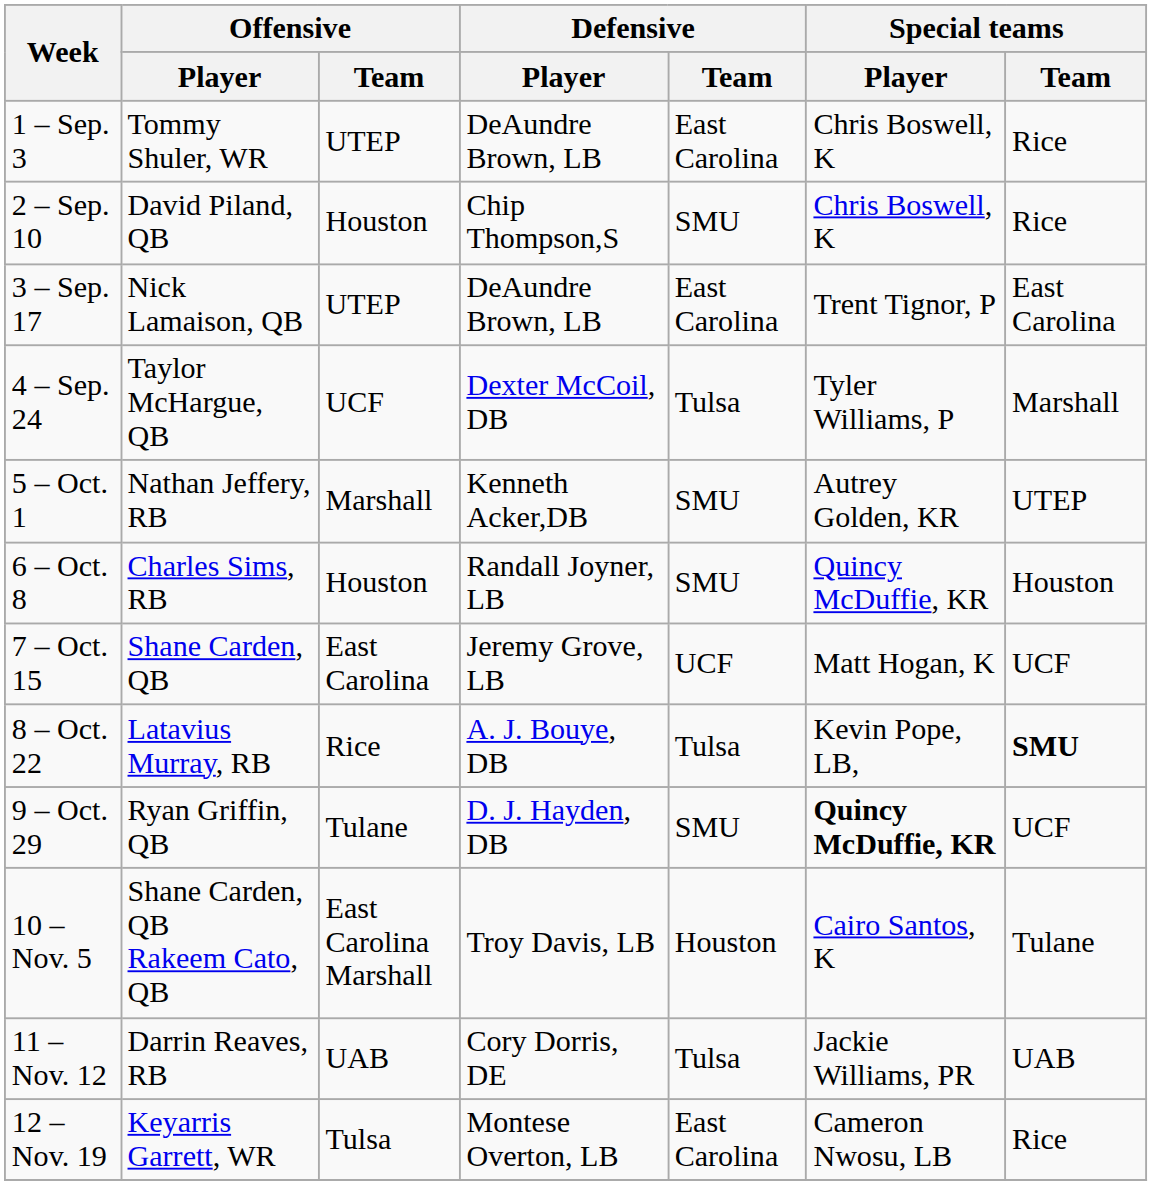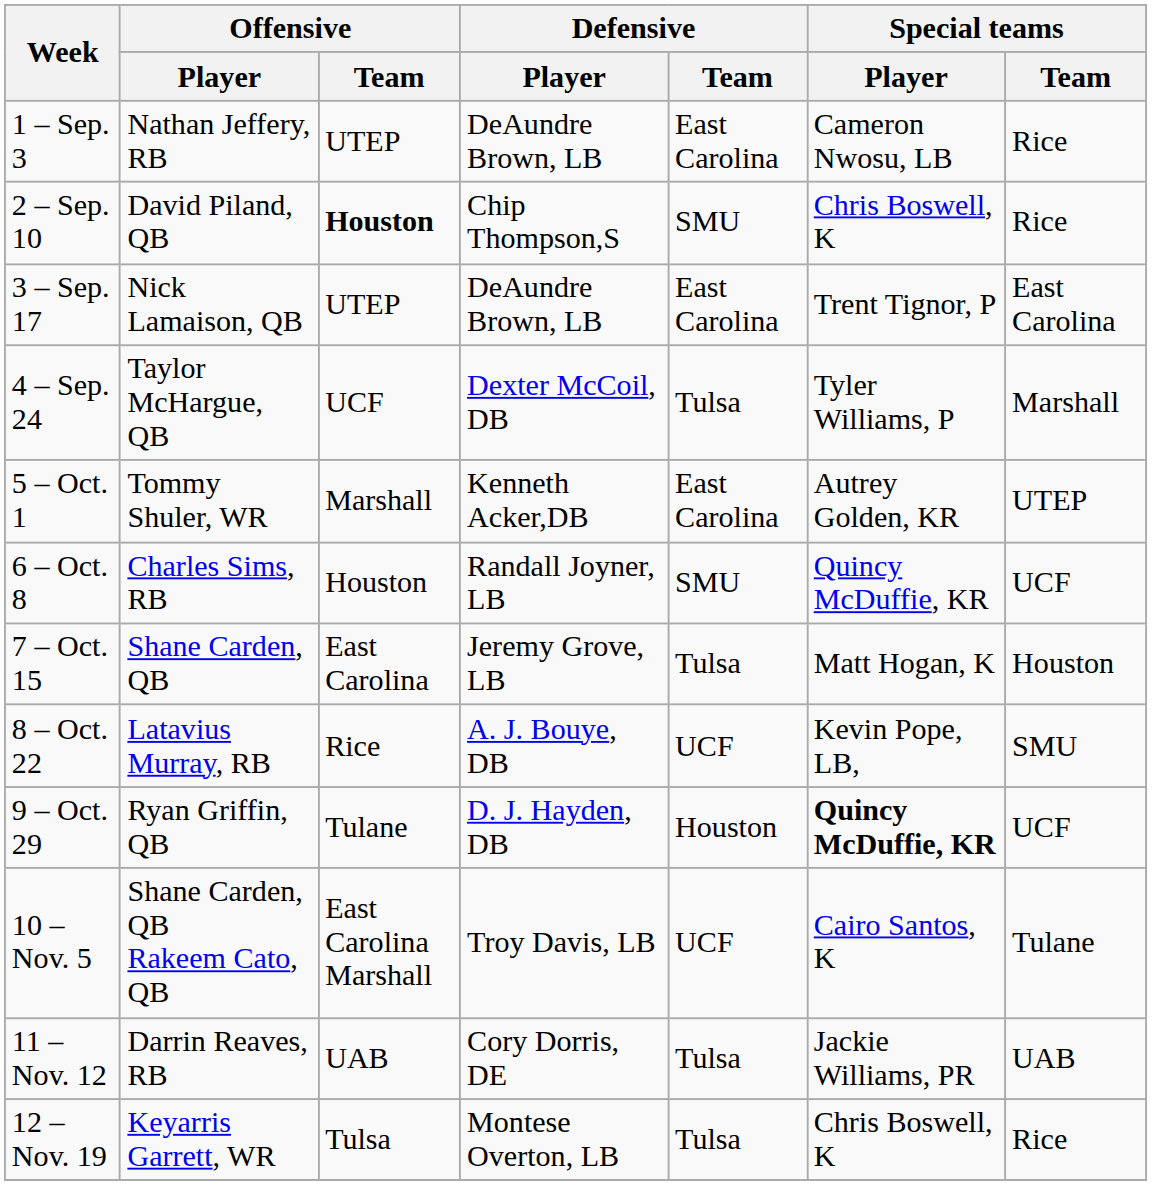 <table class="wikitable" border="1">
 <tr>
 <th rowspan="2">Week</th>
 <th colspan="2">Offensive</th>
 <th colspan="2">Defensive</th>
 <th colspan="2">Special teams</th>
 </tr>
 <tr>
 <th>Player</th>
 <th>Team</th>
 <th>Player</th>
 <th>Team</th>
 <th>Player</th>
 <th>Team</th>
 </tr>
 <tr>
 <td>1 – Sep. 3</td>
-<td>Tommy Shuler, WR</td>
+<td>Nathan Jeffery, RB</td>
 <td>UTEP</td>
 <td>DeAundre Brown, LB</td>
 <td>East Carolina</td>
-<td>Chris Boswell, K</td>
+<td>Cameron Nwosu, LB</td>
 <td>Rice</td>
 </tr>
 <tr>
 <td>2 – Sep. 10</td>
 <td>David Piland, QB</td>
-<td>Houston</td>
+<td><strong>Houston</strong></td>
 <td>Chip Thompson,S</td>
 <td>SMU</td>
 <td><a href='#'>Chris Boswell</a>, K</td>
 <td>Rice</td>
 </tr>
 <tr>
 <td>3 – Sep. 17</td>
 <td>Nick Lamaison, QB</td>
 <td>UTEP</td>
 <td>DeAundre Brown, LB</td>
 <td>East Carolina</td>
 <td>Trent Tignor, P</td>
 <td>East Carolina</td>
 </tr>
 <tr>
 <td>4 – Sep. 24</td>
 <td>Taylor McHargue, QB</td>
 <td>UCF</td>
 <td><a href='#'>Dexter McCoil</a>, DB</td>
 <td>Tulsa</td>
 <td>Tyler Williams, P</td>
 <td>Marshall</td>
 </tr>
 <tr>
 <td>5 – Oct. 1</td>
-<td>Nathan Jeffery, RB</td>
+<td>Tommy Shuler, WR</td>
 <td>Marshall</td>
 <td>Kenneth Acker,DB</td>
-<td>SMU</td>
+<td>East Carolina</td>
 <td>Autrey Golden, KR</td>
 <td>UTEP</td>
 </tr>
 <tr>
 <td>6 – Oct. 8</td>
 <td><a href='#'>Charles Sims</a>, RB</td>
 <td>Houston</td>
 <td>Randall Joyner, LB</td>
 <td>SMU</td>
 <td><a href='#'>Quincy McDuffie</a>, KR</td>
-<td>Houston</td>
+<td>UCF</td>
 </tr>
 <tr>
 <td>7 – Oct. 15</td>
 <td><a href='#'>Shane Carden</a>, QB</td>
 <td>East Carolina</td>
 <td>Jeremy Grove, LB</td>
-<td>UCF</td>
+<td>Tulsa</td>
 <td>Matt Hogan, K</td>
-<td>UCF</td>
+<td>Houston</td>
 </tr>
 <tr>
 <td>8 – Oct. 22</td>
 <td><a href='#'>Latavius Murray</a>, RB</td>
 <td>Rice</td>
 <td><a href='#'>A. J. Bouye</a>, DB</td>
-<td>Tulsa</td>
+<td>UCF</td>
 <td>Kevin Pope, LB,</td>
-<td><strong>SMU</strong></td>
+<td>SMU</td>
 </tr>
 <tr>
 <td>9 – Oct. 29</td>
 <td>Ryan Griffin, QB</td>
 <td>Tulane</td>
 <td><a href='#'>D. J. Hayden</a>, DB</td>
-<td>SMU</td>
+<td>Houston</td>
 <td><strong>Quincy McDuffie, KR</strong></td>
 <td>UCF</td>
 </tr>
 <tr>
 <td>10 – Nov. 5</td>
 <td>Shane Carden, QB<br><a href='#'>Rakeem Cato</a>, QB</td>
 <td>East Carolina<br>Marshall</td>
 <td>Troy Davis, LB</td>
-<td>Houston</td>
+<td>UCF</td>
 <td><a href='#'>Cairo Santos</a>, K</td>
 <td>Tulane</td>
 </tr>
 <tr>
 <td>11 – Nov. 12</td>
 <td>Darrin Reaves, RB</td>
 <td>UAB</td>
 <td>Cory Dorris, DE</td>
 <td>Tulsa</td>
 <td>Jackie Williams, PR</td>
 <td>UAB</td>
 </tr>
 <tr>
 <td>12 – Nov. 19</td>
 <td><a href='#'>Keyarris Garrett</a>, WR</td>
 <td>Tulsa</td>
 <td>Montese Overton, LB</td>
-<td>East Carolina</td>
-<td>Cameron Nwosu, LB</td>
+<td>Tulsa</td>
+<td>Chris Boswell, K</td>
 <td>Rice</td>
 </tr>
 <tr>
 </tr>
 </table>
